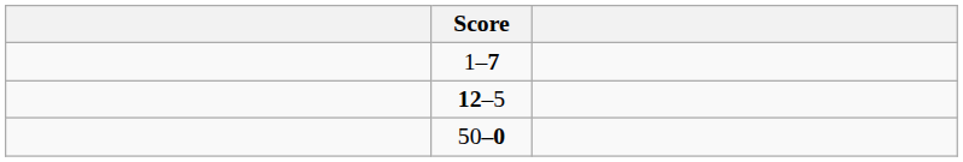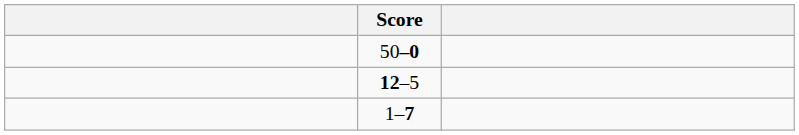 <table class="wikitable" style="text-align: center;">
 <tr>
 <th width=280></th>
 <th width=60>Score</th>
 <th width=280></th>
 </tr>
 <tr>
+<td align=left><strong></td>
+<td></strong>50<strong>–0</td>
 <td align=left></td>
-<td>1–<strong>7</strong></td>
-<td align=left><strong></td>
 </tr>
 <tr>
 <td align=left></strong></td>
 <td><strong>12</strong>–5</td>
 <td align=left></td>
 </tr>
 <tr>
+<td align=left></td>
+<td>1–<strong>7</strong></td>
 <td align=left><strong></td>
-<td></strong>50<strong>–0</td>
-<td align=left></td>
 </tr>
 </table>
